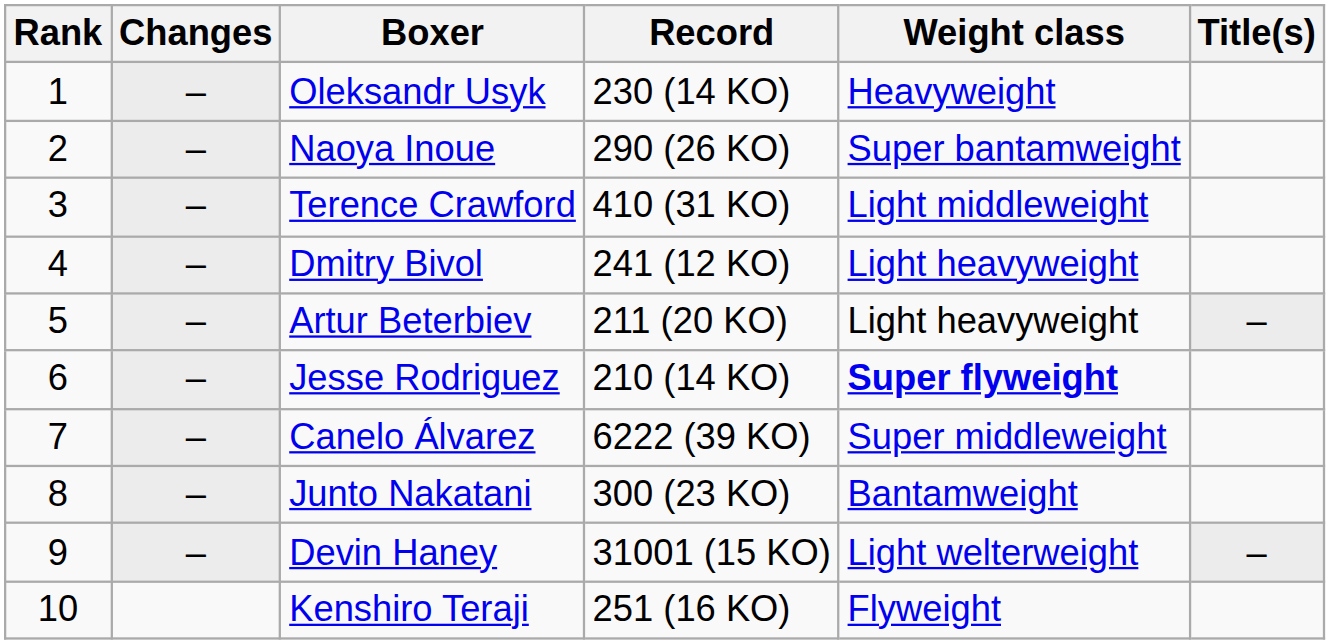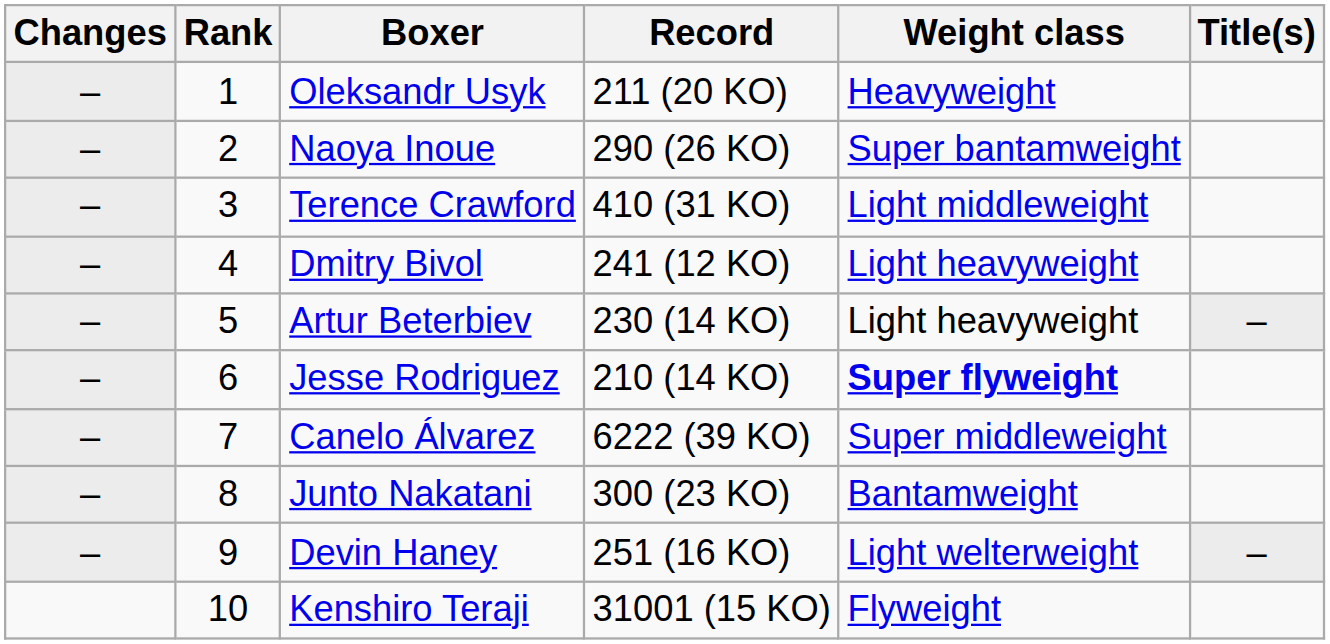 <table class="wikitable ">
 <tr>
+<th>Changes</th>
 <th>Rank</th>
-<th>Changes</th>
 <th>Boxer</th>
 <th>Record</th>
 <th>Weight class</th>
 <th>Title(s)</th>
 </tr>
 <tr>
+<td align=center bgcolor=#ECECEC>–</td>
 <td align=center>1</td>
-<td align=center bgcolor=#ECECEC>–</td>
 <td><a href='#'>Oleksandr Usyk</a></td>
-<td>230 (14 KO)</td>
+<td>211 (20 KO)</td>
 <td><a href='#'>Heavyweight</a></td>
 <td></td>
 </tr>
 <tr>
+<td align=center bgcolor=#ECECEC>–</td>
 <td align=center>2</td>
-<td align=center bgcolor=#ECECEC>–</td>
 <td><a href='#'>Naoya Inoue</a></td>
 <td>290 (26 KO)</td>
 <td><a href='#'>Super bantamweight</a></td>
 <td></td>
 </tr>
 <tr>
+<td align=center bgcolor=#ECECEC>–</td>
 <td align=center>3</td>
-<td align=center bgcolor=#ECECEC>–</td>
 <td><a href='#'>Terence Crawford</a></td>
 <td>410 (31 KO)</td>
 <td><a href='#'>Light middleweight</a></td>
 <td></td>
 </tr>
 <tr>
+<td align=center bgcolor=#ECECEC>–</td>
 <td align=center>4</td>
-<td align=center bgcolor=#ECECEC>–</td>
 <td><a href='#'>Dmitry Bivol</a></td>
 <td>241 (12 KO)</td>
 <td><a href='#'>Light heavyweight</a></td>
 <td></td>
 </tr>
 <tr>
+<td align=center bgcolor=#ECECEC>–</td>
 <td align=center>5</td>
-<td align=center bgcolor=#ECECEC>–</td>
 <td><a href='#'>Artur Beterbiev</a></td>
-<td>211 (20 KO)</td>
+<td>230 (14 KO)</td>
 <td>Light heavyweight</td>
 <td align=center bgcolor=#ECECEC data-sort-value="Z">–</td>
 </tr>
 <tr>
+<td align=center bgcolor=#ECECEC>–</td>
 <td align=center>6</td>
-<td align=center bgcolor=#ECECEC>–</td>
 <td><a href='#'>Jesse Rodriguez</a></td>
 <td>210 (14 KO)</td>
 <td><strong><a href='#'>Super flyweight</a></strong></td>
 <td></td>
 </tr>
 <tr>
+<td align=center bgcolor=#ECECEC>–</td>
 <td align=center>7</td>
-<td align=center bgcolor=#ECECEC>–</td>
 <td><a href='#'>Canelo Álvarez</a></td>
 <td>6222 (39 KO)</td>
 <td><a href='#'>Super middleweight</a></td>
 <td></td>
 </tr>
 <tr>
+<td align=center bgcolor=#ECECEC>–</td>
 <td align=center>8</td>
-<td align=center bgcolor=#ECECEC>–</td>
 <td><a href='#'>Junto Nakatani</a></td>
 <td>300 (23 KO)</td>
 <td><a href='#'>Bantamweight</a></td>
 <td></td>
 </tr>
 <tr>
+<td align=center bgcolor=#ECECEC>–</td>
 <td align=center>9</td>
-<td align=center bgcolor=#ECECEC>–</td>
 <td><a href='#'>Devin Haney</a></td>
-<td>31001 (15 KO)</td>
+<td>251 (16 KO)</td>
 <td><a href='#'>Light welterweight</a></td>
 <td align=center bgcolor=#ECECEC data-sort-value="Z">–</td>
 </tr>
 <tr>
+<td align=center></td>
 <td align=center>10</td>
-<td align=center></td>
 <td><a href='#'>Kenshiro Teraji</a></td>
-<td>251 (16 KO)</td>
+<td>31001 (15 KO)</td>
 <td><a href='#'>Flyweight</a></td>
 <td></td>
 </tr>
 </table>
